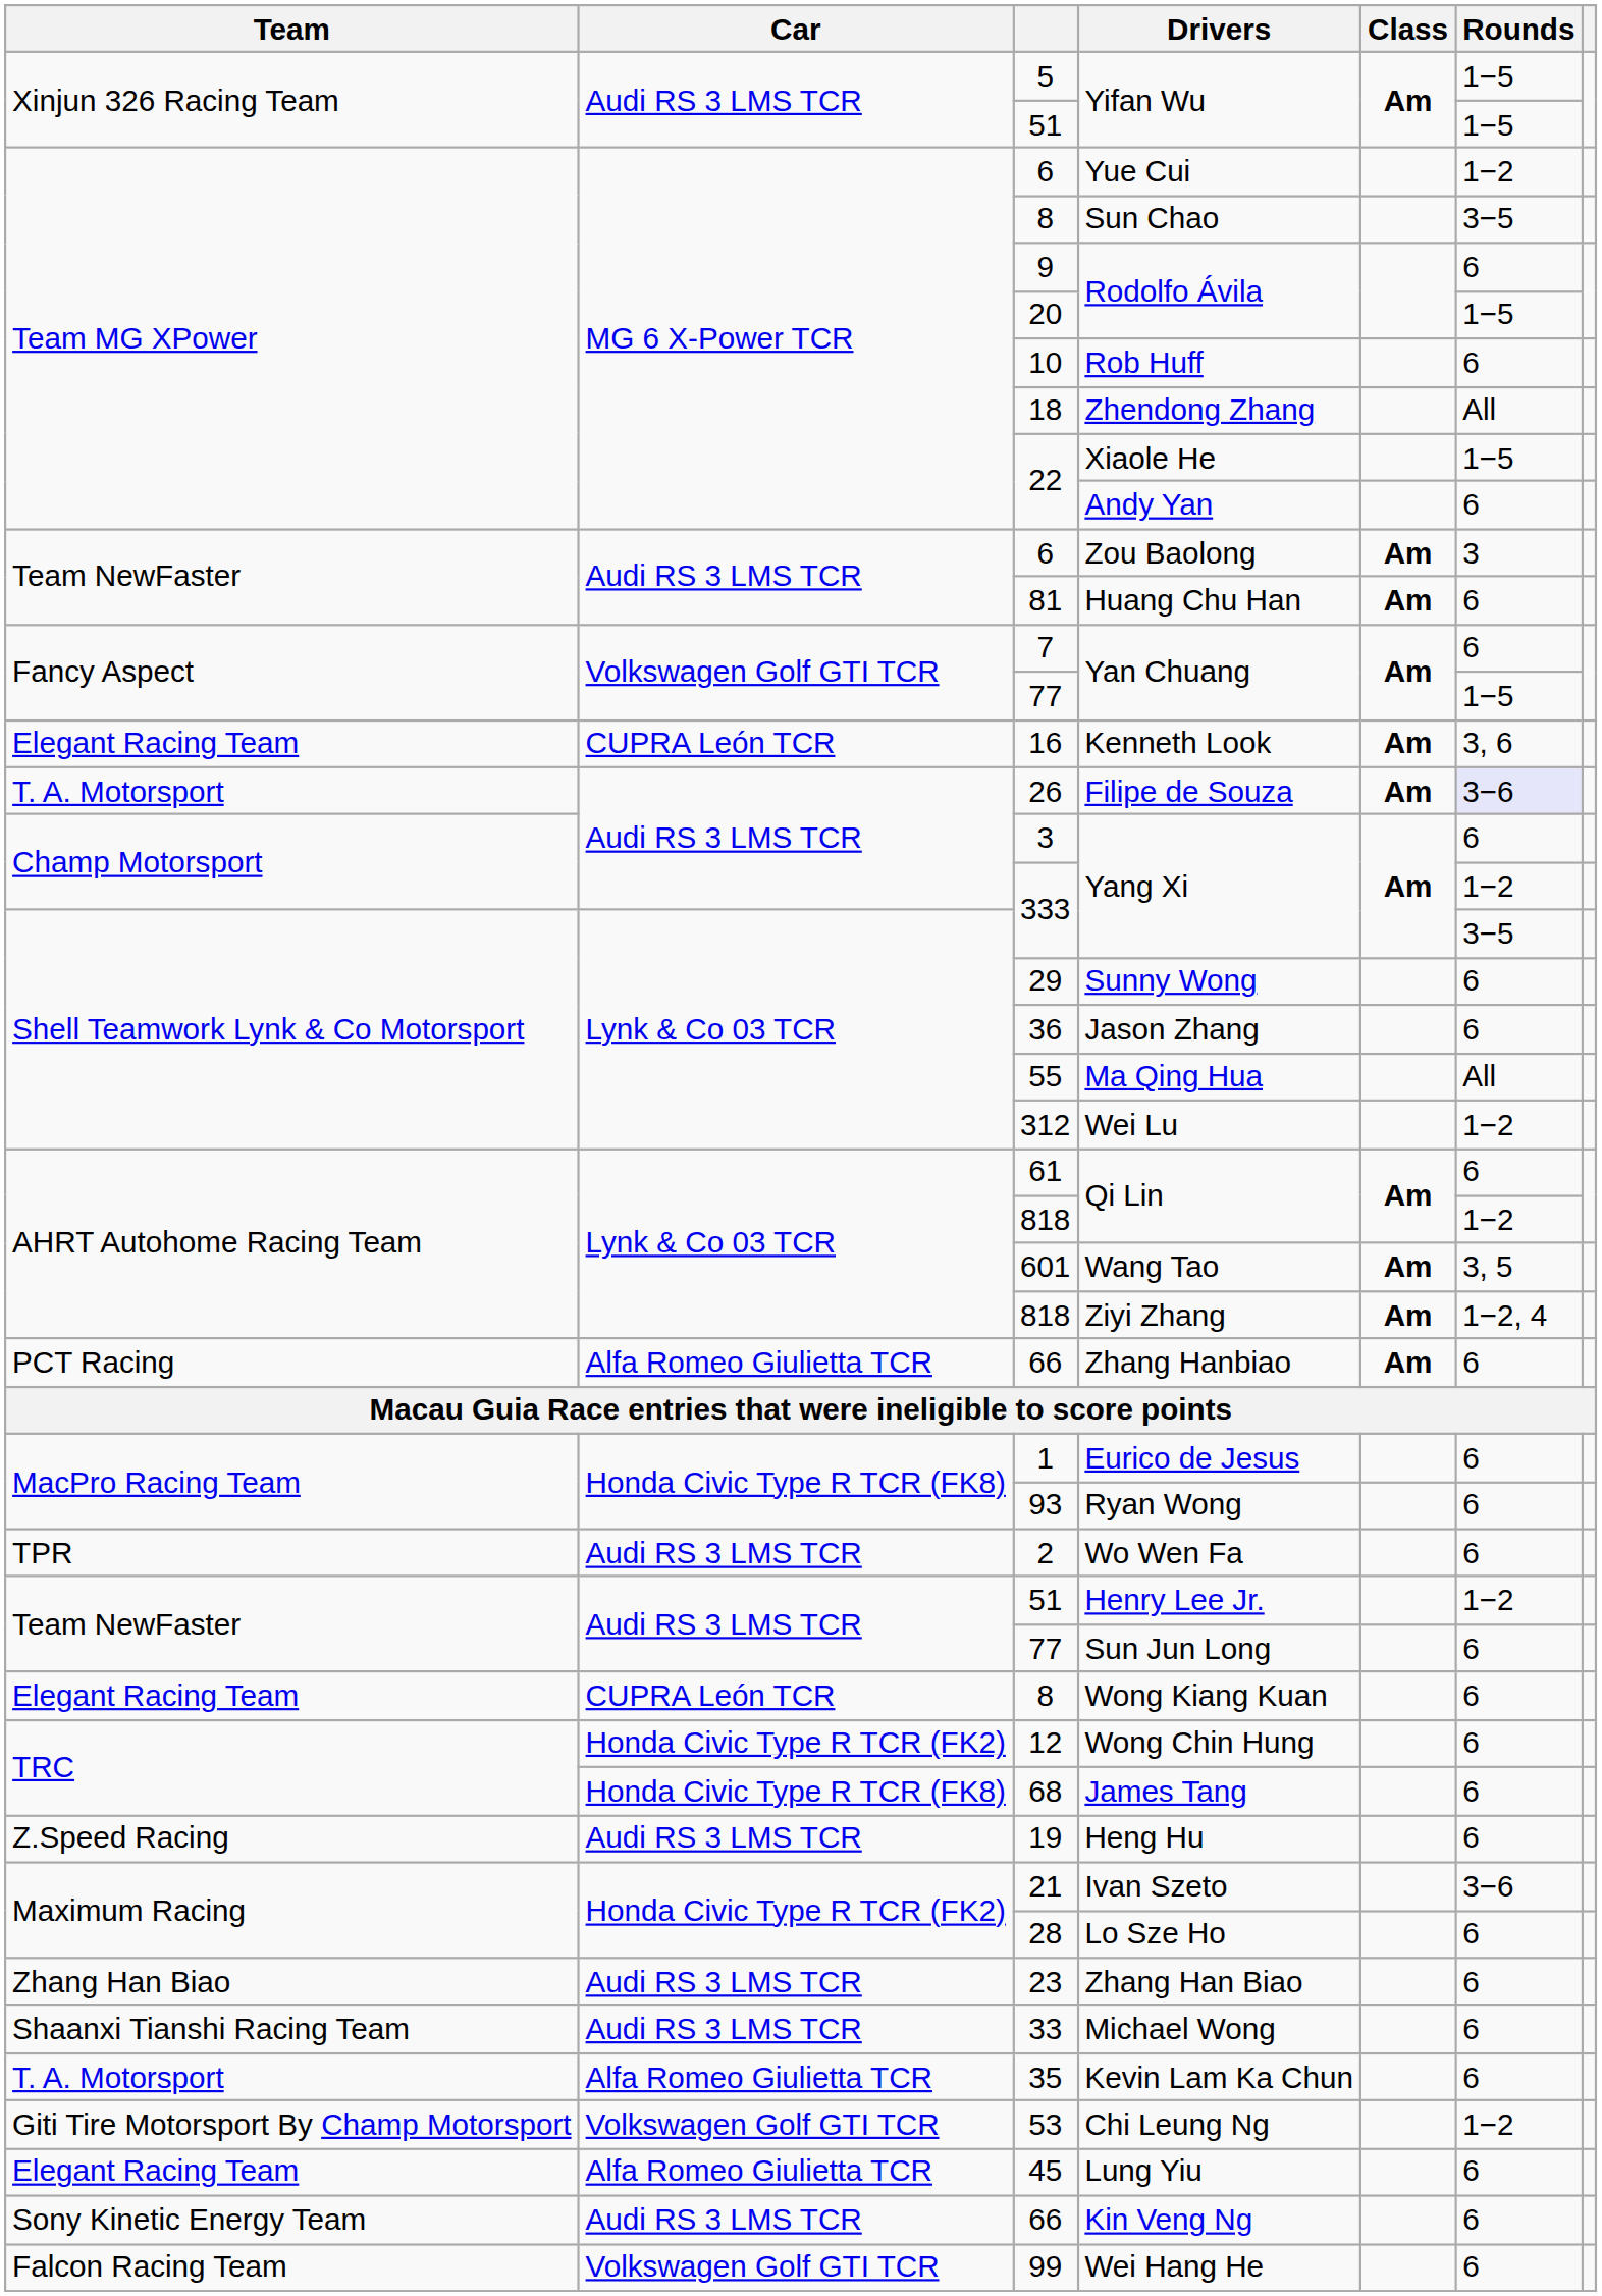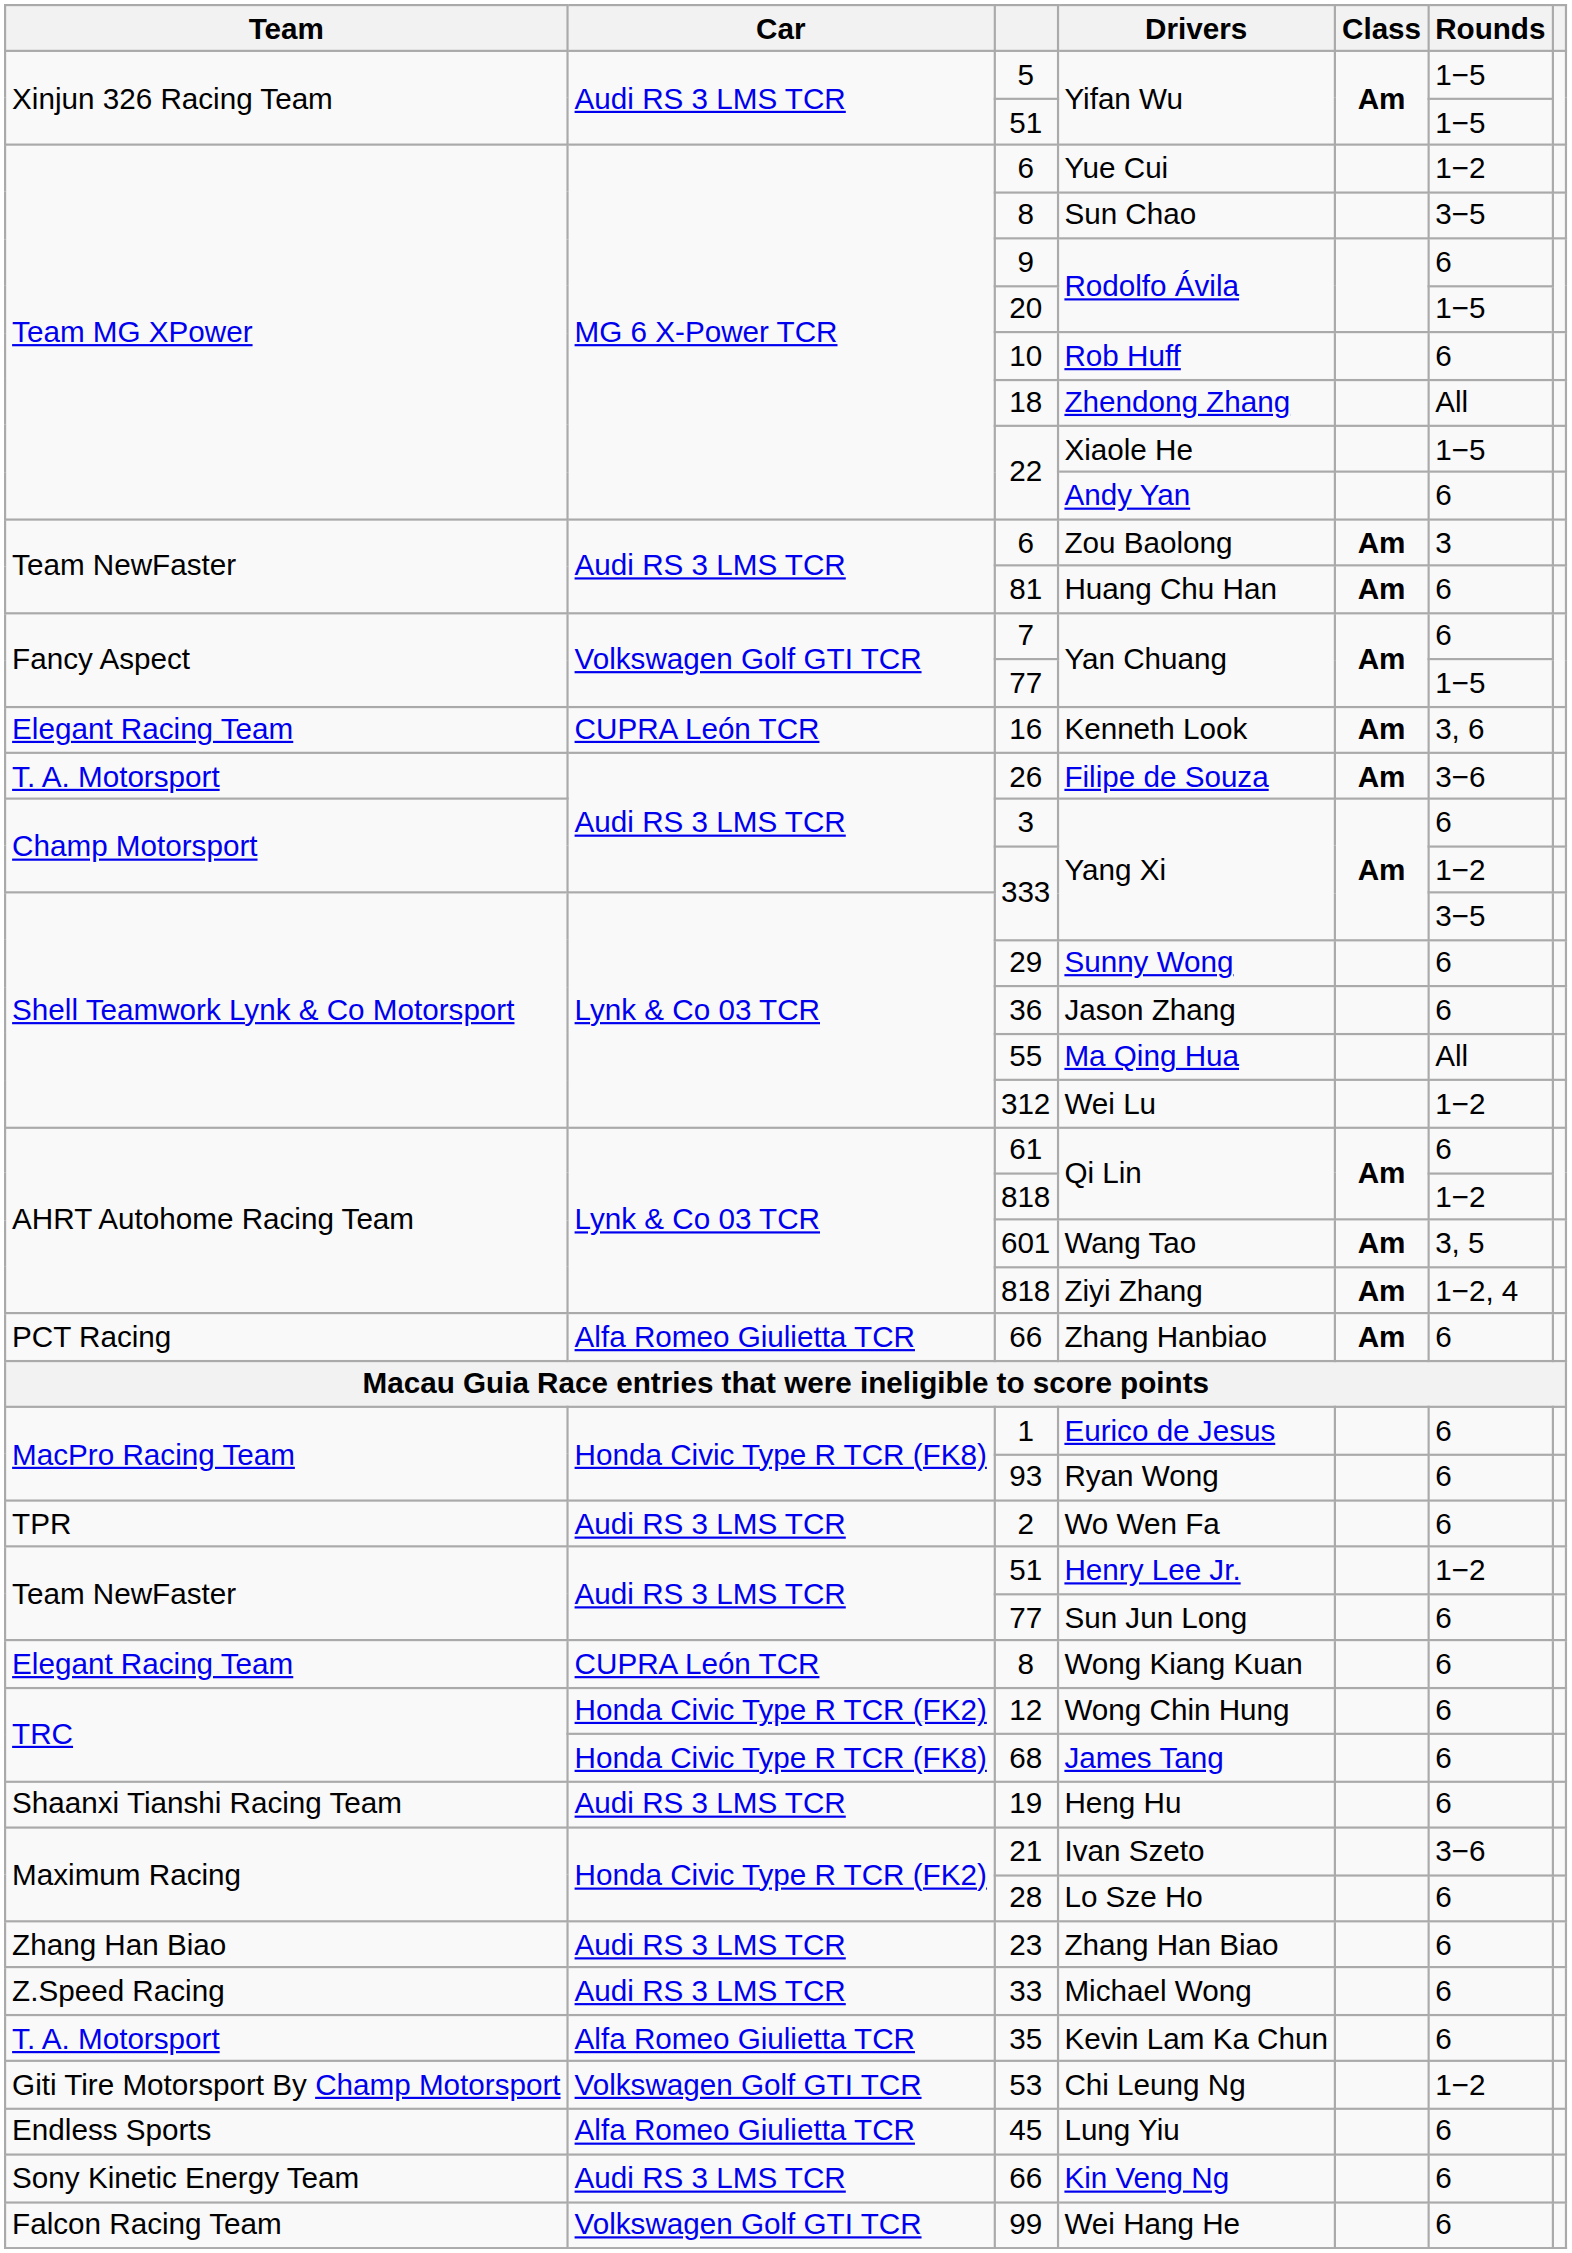 <table class="wikitable" style="font-size: 85%">
 <tr>
 <th>Team</th>
 <th>Car</th>
 <th></th>
 <th>Drivers</th>
 <th>Class</th>
 <th>Rounds</th>
 <th></th>
 </tr>
 <tr>
 <td rowspan="2"> Xinjun 326 Racing Team</td>
 <td rowspan="2"><a href='#'>Audi RS 3 LMS TCR</a></td>
 <td align="center">5</td>
 <td rowspan="2"> Yifan Wu</td>
 <td rowspan="2" align=center><strong><span>Am</span></strong></td>
 <td>1−5</td>
 <td rowspan="2"></td>
 </tr>
 <tr>
 <td align="center">51</td>
 <td>1−5</td>
 </tr>
 <tr>
 <td rowspan="8"> <a href='#'>Team MG XPower</a></td>
 <td rowspan="8"><a href='#'>MG 6 X-Power TCR</a></td>
 <td align="center">6</td>
 <td> Yue Cui</td>
 <td></td>
 <td>1−2</td>
 <td></td>
 </tr>
 <tr>
 <td align="center">8</td>
 <td> Sun Chao</td>
 <td></td>
 <td>3−5</td>
 <td></td>
 </tr>
 <tr>
 <td align="center">9</td>
 <td rowspan="2"> <a href='#'>Rodolfo Ávila</a></td>
 <td rowspan="2"></td>
 <td>6</td>
 <td rowspan="2"></td>
 </tr>
 <tr>
 <td align="center">20</td>
 <td>1−5</td>
 </tr>
 <tr>
 <td align="center">10</td>
 <td> <a href='#'>Rob Huff</a></td>
 <td></td>
 <td>6</td>
 <td></td>
 </tr>
 <tr>
 <td align="center">18</td>
 <td> <a href='#'>Zhendong Zhang</a></td>
 <td></td>
 <td>All</td>
 <td></td>
 </tr>
 <tr>
 <td rowspan="2" align="center">22</td>
 <td> Xiaole He</td>
 <td></td>
 <td>1−5</td>
 <td></td>
 </tr>
 <tr>
 <td> <a href='#'>Andy Yan</a></td>
 <td></td>
 <td>6</td>
 <td></td>
 </tr>
 <tr>
 <td rowspan="2"> Team NewFaster</td>
 <td rowspan="2"><a href='#'>Audi RS 3 LMS TCR</a></td>
 <td align="center">6</td>
 <td> Zou Baolong</td>
 <td align=center><strong><span>Am</span></strong></td>
 <td>3</td>
 <td></td>
 </tr>
 <tr>
 <td align="center">81</td>
 <td> Huang Chu Han</td>
 <td align=center><strong><span>Am</span></strong></td>
 <td>6</td>
 <td></td>
 </tr>
 <tr>
 <td rowspan="2"> Fancy Aspect</td>
 <td rowspan="2"><a href='#'>Volkswagen Golf GTI TCR</a></td>
 <td align="center">7</td>
 <td rowspan="2"> Yan Chuang</td>
 <td rowspan="2"  align=center><strong><span>Am</span></strong></td>
 <td>6</td>
 <td rowspan="2"></td>
 </tr>
 <tr>
 <td align="center">77</td>
 <td>1−5</td>
 </tr>
 <tr>
 <td> <a href='#'>Elegant Racing Team</a></td>
 <td><a href='#'>CUPRA León TCR</a></td>
 <td align="center">16</td>
 <td> Kenneth Look</td>
 <td align=center><strong><span>Am</span></strong></td>
 <td>3, 6</td>
 <td></td>
 </tr>
 <tr>
 <td> <a href='#'>T. A. Motorsport</a></td>
 <td rowspan="3"><a href='#'>Audi RS 3 LMS TCR</a></td>
 <td align="center">26</td>
 <td> <a href='#'>Filipe de Souza</a></td>
 <td align=center><strong><span>Am</span></strong></td>
-<td style="background: lavender;">3−6</td>
+<td>3−6</td>
 <td></td>
 </tr>
 <tr>
 <td rowspan="2"> <a href='#'>Champ Motorsport</a></td>
 <td align="center">3</td>
 <td rowspan="3"> Yang Xi</td>
 <td rowspan="3" align=center><strong><span>Am</span></strong></td>
 <td>6</td>
 <td></td>
 </tr>
 <tr>
 <td rowspan="2" align="center">333</td>
 <td>1−2</td>
 <td></td>
 </tr>
 <tr>
 <td rowspan="5"> <a href='#'>Shell Teamwork Lynk & Co Motorsport</a></td>
 <td rowspan="5"><a href='#'>Lynk & Co 03 TCR</a></td>
 <td>3−5</td>
 <td></td>
 </tr>
 <tr>
 <td align="center">29</td>
 <td> <a href='#'>Sunny Wong</a></td>
 <td></td>
 <td>6</td>
 <td></td>
 </tr>
 <tr>
 <td align="center">36</td>
 <td> Jason Zhang</td>
 <td></td>
 <td>6</td>
 <td></td>
 </tr>
 <tr>
 <td align="center">55</td>
 <td> <a href='#'>Ma Qing Hua</a></td>
 <td></td>
 <td>All</td>
 <td></td>
 </tr>
 <tr>
 <td align="center">312</td>
 <td> Wei Lu</td>
 <td></td>
 <td>1−2</td>
 <td></td>
 </tr>
 <tr>
 <td rowspan="4"> AHRT Autohome Racing Team</td>
 <td rowspan="4"><a href='#'>Lynk & Co 03 TCR</a></td>
 <td align="center">61</td>
 <td rowspan="2"> Qi Lin</td>
 <td rowspan="2" align=center><strong><span>Am</span></strong></td>
 <td>6</td>
 <td rowspan="2"></td>
 </tr>
 <tr>
 <td align="center">818</td>
 <td>1−2</td>
 </tr>
 <tr>
 <td align="center">601</td>
 <td> Wang Tao</td>
 <td align=center><strong><span>Am</span></strong></td>
 <td>3, 5</td>
 <td></td>
 </tr>
 <tr>
 <td align="center">818</td>
 <td> Ziyi Zhang</td>
 <td align=center><strong><span>Am</span></strong></td>
 <td>1−2, 4</td>
 <td></td>
 </tr>
 <tr>
 <td> PCT Racing</td>
 <td><a href='#'>Alfa Romeo Giulietta TCR</a></td>
 <td align="center">66</td>
 <td> Zhang Hanbiao</td>
 <td align=center><strong><span>Am</span></strong></td>
 <td>6</td>
 <td></td>
 </tr>
 <tr>
 <th colspan="7">Macau Guia Race entries that were ineligible to score points</th>
 </tr>
 <tr>
 <td rowspan="2"> <a href='#'>MacPro Racing Team</a></td>
 <td rowspan="2"><a href='#'>Honda Civic Type R TCR (FK8)</a></td>
 <td align="center">1</td>
 <td> <a href='#'>Eurico de Jesus</a></td>
 <td></td>
 <td>6</td>
 <td></td>
 </tr>
 <tr>
 <td align="center">93</td>
 <td> Ryan Wong</td>
 <td></td>
 <td>6</td>
 <td></td>
 </tr>
 <tr>
 <td> TPR</td>
 <td><a href='#'>Audi RS 3 LMS TCR</a></td>
 <td align="center">2</td>
 <td> Wo Wen Fa</td>
 <td></td>
 <td>6</td>
 <td></td>
 </tr>
 <tr>
 <td rowspan="2"> Team NewFaster</td>
 <td rowspan="2"><a href='#'>Audi RS 3 LMS TCR</a></td>
 <td align="center">51</td>
 <td> <a href='#'>Henry Lee Jr.</a></td>
 <td></td>
 <td>1−2</td>
 <td></td>
 </tr>
 <tr>
 <td align="center">77</td>
 <td> Sun Jun Long</td>
 <td></td>
 <td>6</td>
 <td></td>
 </tr>
 <tr>
 <td> <a href='#'>Elegant Racing Team</a></td>
 <td><a href='#'>CUPRA León TCR</a></td>
 <td align="center">8</td>
 <td> Wong Kiang Kuan</td>
 <td></td>
 <td>6</td>
 <td></td>
 </tr>
 <tr>
 <td rowspan="2"> <a href='#'>TRC</a></td>
 <td><a href='#'>Honda Civic Type R TCR (FK2)</a></td>
 <td align="center">12</td>
 <td> Wong Chin Hung</td>
 <td></td>
 <td>6</td>
 <td></td>
 </tr>
 <tr>
 <td><a href='#'>Honda Civic Type R TCR (FK8)</a></td>
 <td align="center">68</td>
 <td> <a href='#'>James Tang</a></td>
 <td></td>
 <td>6</td>
 <td></td>
 </tr>
 <tr>
-<td> Z.Speed Racing</td>
+<td> Shaanxi Tianshi Racing Team</td>
 <td><a href='#'>Audi RS 3 LMS TCR</a></td>
 <td align="center">19</td>
 <td> Heng Hu</td>
 <td></td>
 <td>6</td>
 <td></td>
 </tr>
 <tr>
 <td rowspan="2"> Maximum Racing</td>
 <td rowspan="2"><a href='#'>Honda Civic Type R TCR (FK2)</a></td>
 <td align="center">21</td>
 <td> Ivan Szeto</td>
 <td></td>
 <td>3−6</td>
 <td></td>
 </tr>
 <tr>
 <td align="center">28</td>
 <td> Lo Sze Ho</td>
 <td></td>
 <td>6</td>
 <td></td>
 </tr>
 <tr>
 <td> Zhang Han Biao</td>
 <td><a href='#'>Audi RS 3 LMS TCR</a></td>
 <td align="center">23</td>
 <td> Zhang Han Biao</td>
 <td></td>
 <td>6</td>
 <td></td>
 </tr>
 <tr>
-<td> Shaanxi Tianshi Racing Team</td>
+<td> Z.Speed Racing</td>
 <td><a href='#'>Audi RS 3 LMS TCR</a></td>
 <td align="center">33</td>
 <td> Michael Wong</td>
 <td></td>
 <td>6</td>
 <td></td>
 </tr>
 <tr>
 <td> <a href='#'>T. A. Motorsport</a></td>
 <td><a href='#'>Alfa Romeo Giulietta TCR</a></td>
 <td align="center">35</td>
 <td> Kevin Lam Ka Chun</td>
 <td></td>
 <td>6</td>
 <td></td>
 </tr>
 <tr>
 <td> Giti Tire Motorsport By <a href='#'>Champ Motorsport</a></td>
 <td><a href='#'>Volkswagen Golf GTI TCR</a></td>
 <td align="center">53</td>
 <td> Chi Leung Ng</td>
 <td></td>
 <td>1−2</td>
 <td></td>
 </tr>
 <tr>
-<td> <a href='#'>Elegant Racing Team</a></td>
+<td> Endless Sports</td>
 <td><a href='#'>Alfa Romeo Giulietta TCR</a></td>
 <td align="center">45</td>
 <td> Lung Yiu</td>
 <td></td>
 <td>6</td>
 <td></td>
 </tr>
 <tr>
 <td> Sony Kinetic Energy Team</td>
 <td><a href='#'>Audi RS 3 LMS TCR</a></td>
 <td align="center">66</td>
 <td> <a href='#'>Kin Veng Ng</a></td>
 <td></td>
 <td>6</td>
 <td></td>
 </tr>
 <tr>
 <td> Falcon Racing Team</td>
 <td><a href='#'>Volkswagen Golf GTI TCR</a></td>
 <td align="center">99</td>
 <td> Wei Hang He</td>
 <td></td>
 <td>6</td>
 <td></td>
 </tr>
 <tr>
 </tr>
 </table>
